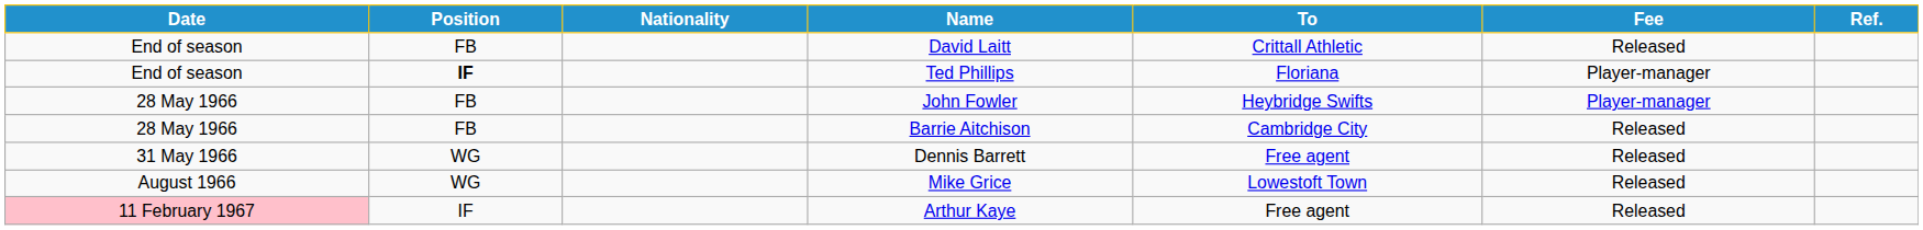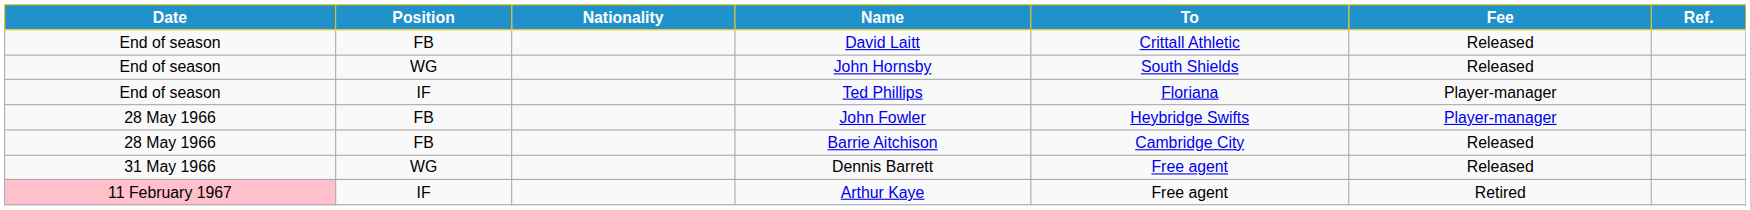 <table class="wikitable" style="text-align:center; font-size:90%; width:100%;">
 <tr>
 <th style="background:#2191CC; color:white; border:1px solid #F7C408; text-align:center;">Date</th>
 <th style="background:#2191CC; color:white; border:1px solid #F7C408; text-align:center;">Position</th>
 <th style="background:#2191CC; color:white; border:1px solid #F7C408; text-align:center;">Nationality</th>
 <th style="background:#2191CC; color:white; border:1px solid #F7C408; text-align:center;">Name</th>
 <th style="background:#2191CC; color:white; border:1px solid #F7C408; text-align:center;">To</th>
 <th style="background:#2191CC; color:white; border:1px solid #F7C408; text-align:center;">Fee</th>
 <th style="background:#2191CC; color:white; border:1px solid #F7C408; text-align:center;">Ref.</th>
 </tr>
 <tr>
 <td>End of season</td>
 <td>FB</td>
 <td></td>
 <td><a href='#'>David Laitt</a></td>
 <td> <a href='#'>Crittall Athletic</a></td>
 <td>Released</td>
 <td></td>
 </tr>
 <tr>
 <td>End of season</td>
-<td><strong>IF</strong></td>
+<td>WG</td>
+<td></td>
+<td><a href='#'>John Hornsby</a></td>
+<td> <a href='#'>South Shields</a></td>
+<td>Released</td>
+<td></td>
+</tr>
+<tr>
+<td>End of season</td>
+<td>IF</td>
 <td></td>
 <td><a href='#'>Ted Phillips</a></td>
 <td> <a href='#'>Floriana</a></td>
 <td>Player-manager</td>
 <td></td>
 </tr>
 <tr>
 <td>28 May 1966</td>
 <td>FB</td>
 <td></td>
 <td><a href='#'>John Fowler</a></td>
 <td> <a href='#'>Heybridge Swifts</a></td>
 <td><a href='#'>Player-manager</a></td>
 <td></td>
 </tr>
 <tr>
 <td>28 May 1966</td>
 <td>FB</td>
 <td></td>
 <td><a href='#'>Barrie Aitchison</a></td>
 <td> <a href='#'>Cambridge City</a></td>
 <td>Released</td>
 <td></td>
 </tr>
 <tr>
 <td>31 May 1966</td>
 <td>WG</td>
 <td></td>
 <td>Dennis Barrett</td>
 <td><a href='#'>Free agent</a></td>
 <td>Released</td>
 <td></td>
 </tr>
 <tr>
-<td>August 1966</td>
-<td>WG</td>
-<td></td>
-<td><a href='#'>Mike Grice</a></td>
-<td> <a href='#'>Lowestoft Town</a></td>
-<td>Released</td>
-<td></td>
-</tr>
-<tr>
 <td style="background: pink;">11 February 1967</td>
 <td>IF</td>
 <td></td>
 <td><a href='#'>Arthur Kaye</a></td>
 <td>Free agent</td>
-<td>Released</td>
+<td>Retired</td>
 <td></td>
 </tr>
 </table>
